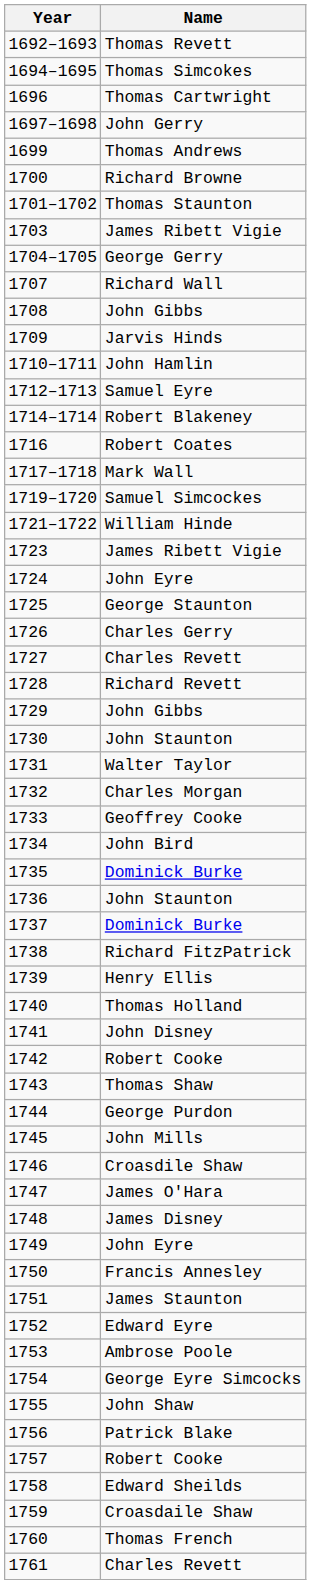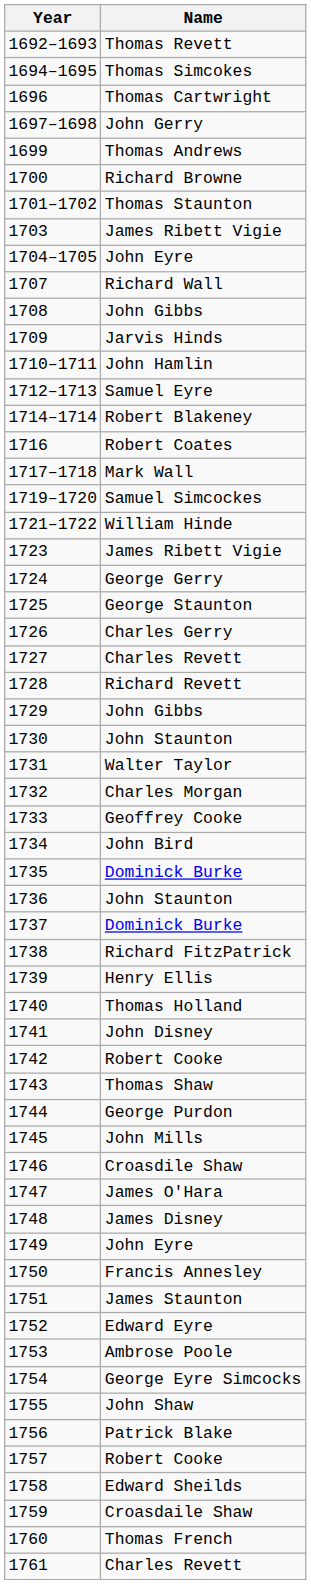 <table class="wikitable">
 <tr>
 <th>Year</th>
 <th>Name</th>
 </tr>
 <tr>
 <td>1692–1693</td>
 <td>Thomas Revett</td>
 </tr>
 <tr>
 <td>1694–1695</td>
 <td>Thomas Simcokes</td>
 </tr>
 <tr>
 <td>1696</td>
 <td>Thomas Cartwright</td>
 </tr>
 <tr>
 <td>1697–1698</td>
 <td>John Gerry</td>
 </tr>
 <tr>
 <td>1699</td>
 <td>Thomas Andrews</td>
 </tr>
 <tr>
 <td>1700</td>
 <td>Richard Browne</td>
 </tr>
 <tr>
 <td>1701–1702</td>
 <td>Thomas Staunton</td>
 </tr>
 <tr>
 <td>1703</td>
 <td>James Ribett Vigie</td>
 </tr>
 <tr>
 <td>1704–1705</td>
-<td>George Gerry</td>
+<td>John Eyre</td>
 </tr>
 <tr>
 <td>1707</td>
 <td>Richard Wall</td>
 </tr>
 <tr>
 <td>1708</td>
 <td>John Gibbs</td>
 </tr>
 <tr>
 <td>1709</td>
 <td>Jarvis Hinds</td>
 </tr>
 <tr>
 <td>1710–1711</td>
 <td>John Hamlin</td>
 </tr>
 <tr>
 <td>1712–1713</td>
 <td>Samuel Eyre</td>
 </tr>
 <tr>
 <td>1714–1714</td>
 <td>Robert Blakeney</td>
 </tr>
 <tr>
 <td>1716</td>
 <td>Robert Coates</td>
 </tr>
 <tr>
 <td>1717–1718</td>
 <td>Mark Wall</td>
 </tr>
 <tr>
 <td>1719–1720</td>
 <td>Samuel Simcockes</td>
 </tr>
 <tr>
 <td>1721–1722</td>
 <td>William Hinde</td>
 </tr>
 <tr>
 <td>1723</td>
 <td>James Ribett Vigie</td>
 </tr>
 <tr>
 <td>1724</td>
-<td>John Eyre</td>
+<td>George Gerry</td>
 </tr>
 <tr>
 <td>1725</td>
 <td>George Staunton</td>
 </tr>
 <tr>
 <td>1726</td>
 <td>Charles Gerry</td>
 </tr>
 <tr>
 <td>1727</td>
 <td>Charles Revett</td>
 </tr>
 <tr>
 <td>1728</td>
 <td>Richard Revett</td>
 </tr>
 <tr>
 <td>1729</td>
 <td>John Gibbs</td>
 </tr>
 <tr>
 <td>1730</td>
 <td>John Staunton</td>
 </tr>
 <tr>
 <td>1731</td>
 <td>Walter Taylor</td>
 </tr>
 <tr>
 <td>1732</td>
 <td>Charles Morgan</td>
 </tr>
 <tr>
 <td>1733</td>
 <td>Geoffrey Cooke</td>
 </tr>
 <tr>
 <td>1734</td>
 <td>John Bird</td>
 </tr>
 <tr>
 <td>1735</td>
 <td><a href='#'>Dominick Burke</a></td>
 </tr>
 <tr>
 <td>1736</td>
 <td>John Staunton</td>
 </tr>
 <tr>
 <td>1737</td>
 <td><a href='#'>Dominick Burke</a></td>
 </tr>
 <tr>
 <td>1738</td>
 <td>Richard FitzPatrick</td>
 </tr>
 <tr>
 <td>1739</td>
 <td>Henry Ellis</td>
 </tr>
 <tr>
 <td>1740</td>
 <td>Thomas Holland</td>
 </tr>
 <tr>
 <td>1741</td>
 <td>John Disney</td>
 </tr>
 <tr>
 <td>1742</td>
 <td>Robert Cooke</td>
 </tr>
 <tr>
 <td>1743</td>
 <td>Thomas Shaw</td>
 </tr>
 <tr>
 <td>1744</td>
 <td>George Purdon</td>
 </tr>
 <tr>
 <td>1745</td>
 <td>John Mills</td>
 </tr>
 <tr>
 <td>1746</td>
 <td>Croasdile Shaw</td>
 </tr>
 <tr>
 <td>1747</td>
 <td>James O'Hara</td>
 </tr>
 <tr>
 <td>1748</td>
 <td>James Disney</td>
 </tr>
 <tr>
 <td>1749</td>
 <td>John Eyre</td>
 </tr>
 <tr>
 <td>1750</td>
 <td>Francis Annesley</td>
 </tr>
 <tr>
 <td>1751</td>
 <td>James Staunton</td>
 </tr>
 <tr>
 <td>1752</td>
 <td>Edward Eyre</td>
 </tr>
 <tr>
 <td>1753</td>
 <td>Ambrose Poole</td>
 </tr>
 <tr>
 <td>1754</td>
 <td>George Eyre Simcocks</td>
 </tr>
 <tr>
 <td>1755</td>
 <td>John Shaw</td>
 </tr>
 <tr>
 <td>1756</td>
 <td>Patrick Blake</td>
 </tr>
 <tr>
 <td>1757</td>
 <td>Robert Cooke</td>
 </tr>
 <tr>
 <td>1758</td>
 <td>Edward Sheilds</td>
 </tr>
 <tr>
 <td>1759</td>
 <td>Croasdaile Shaw</td>
 </tr>
 <tr>
 <td>1760</td>
 <td>Thomas French</td>
 </tr>
 <tr>
 <td>1761</td>
 <td>Charles Revett</td>
 </tr>
 </table>
